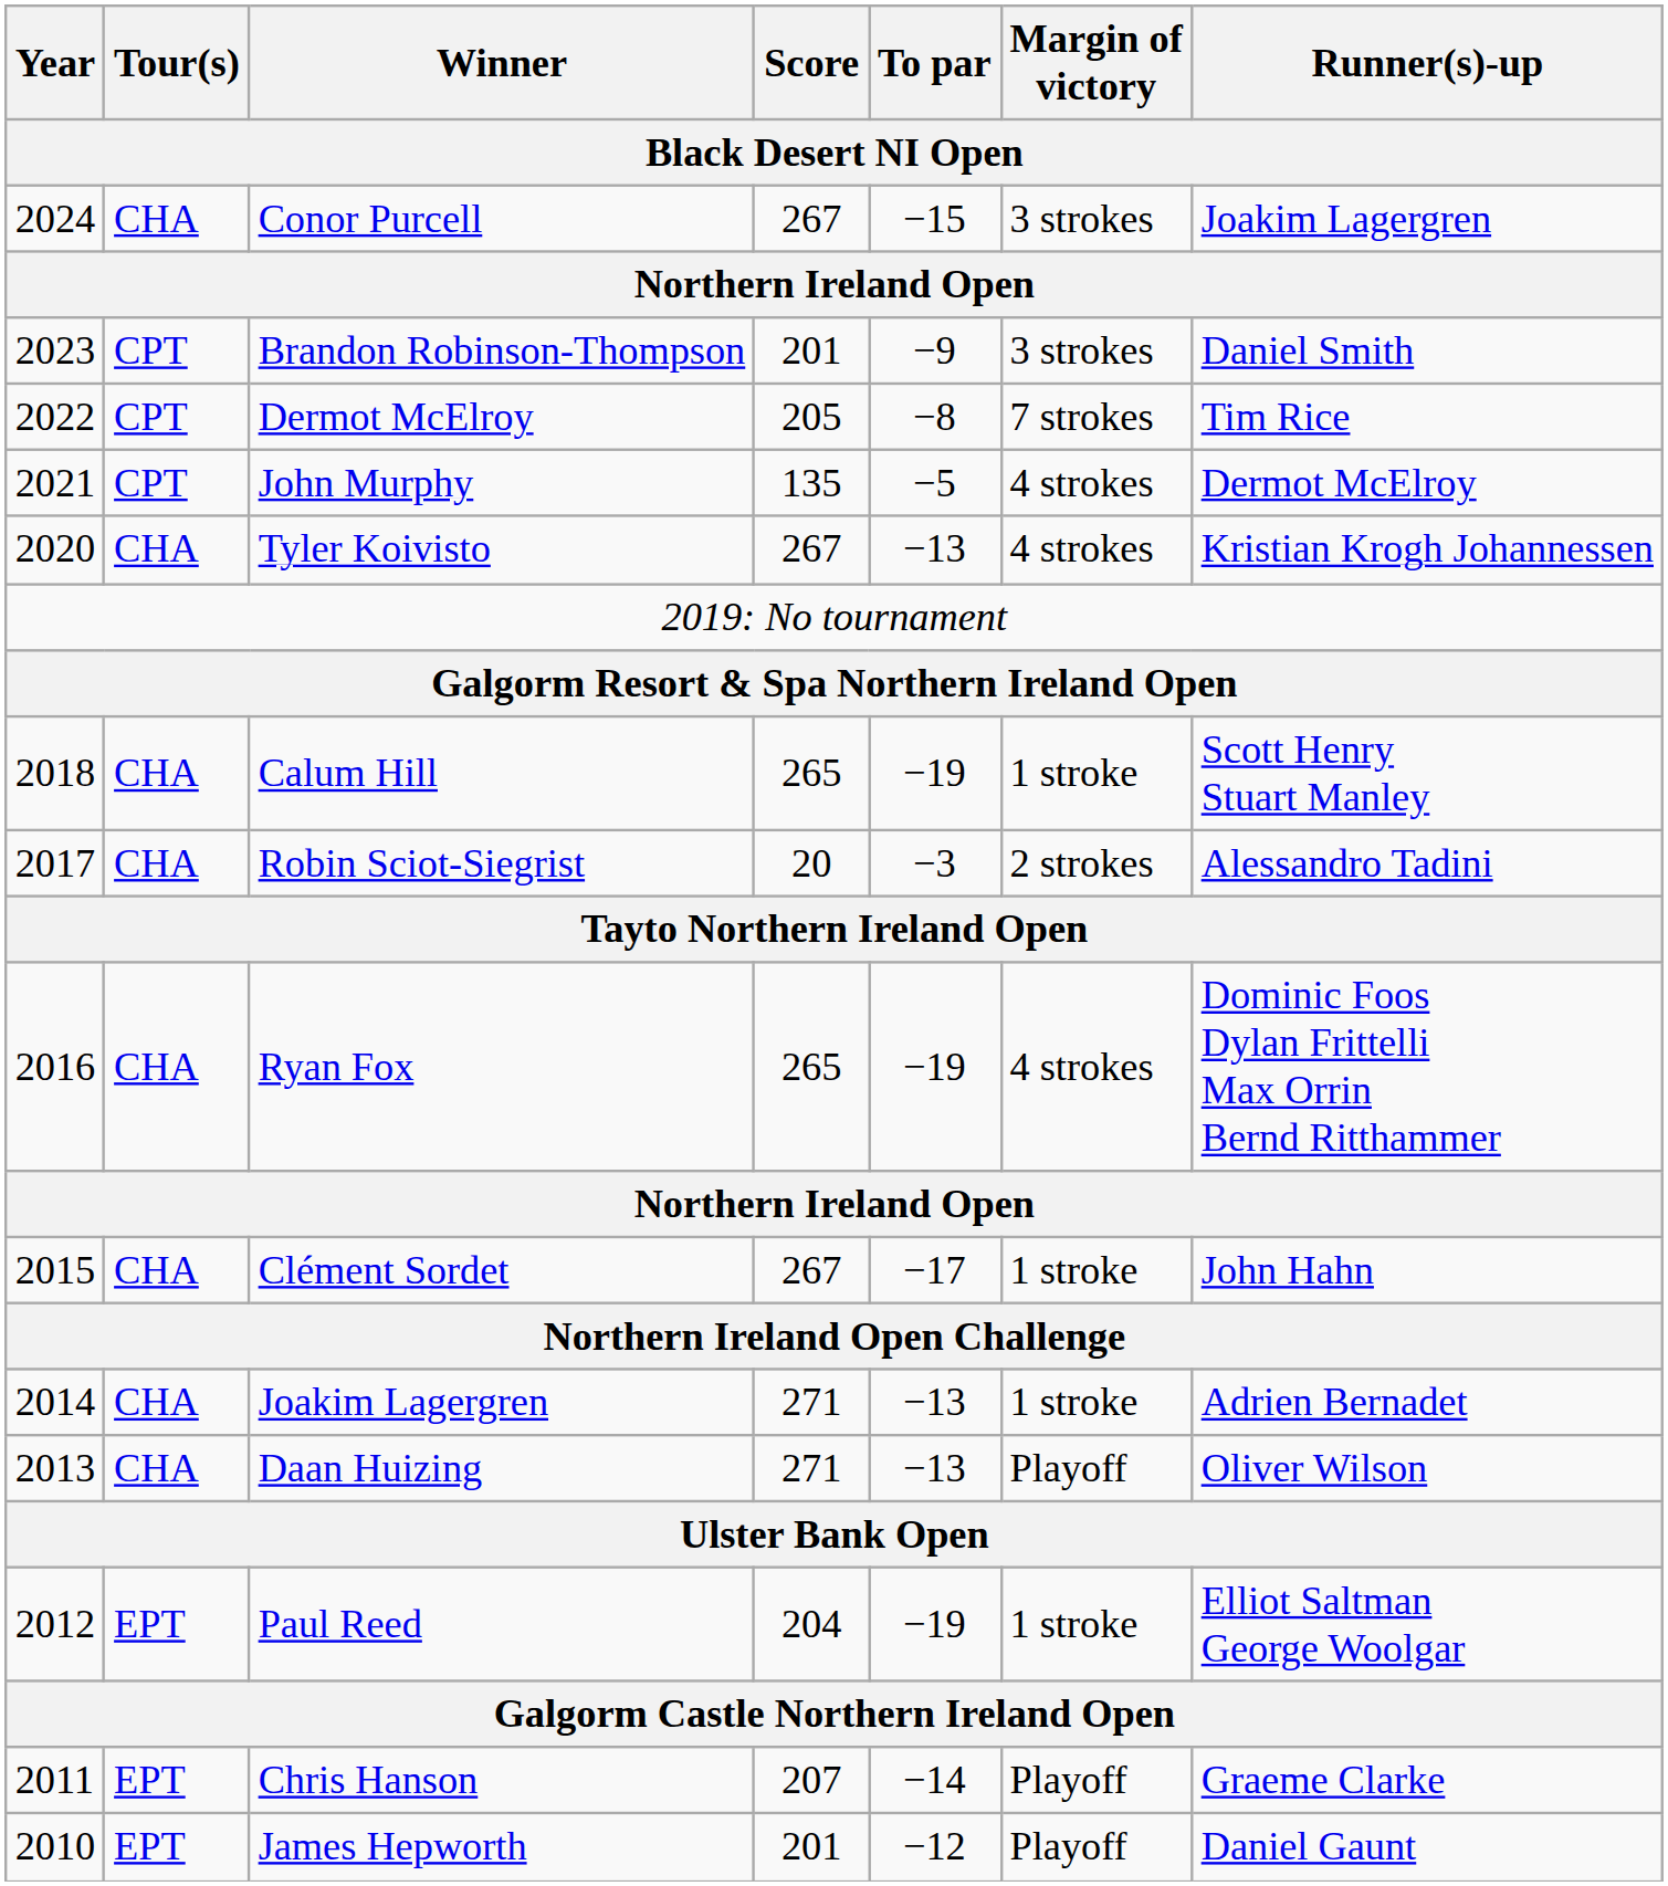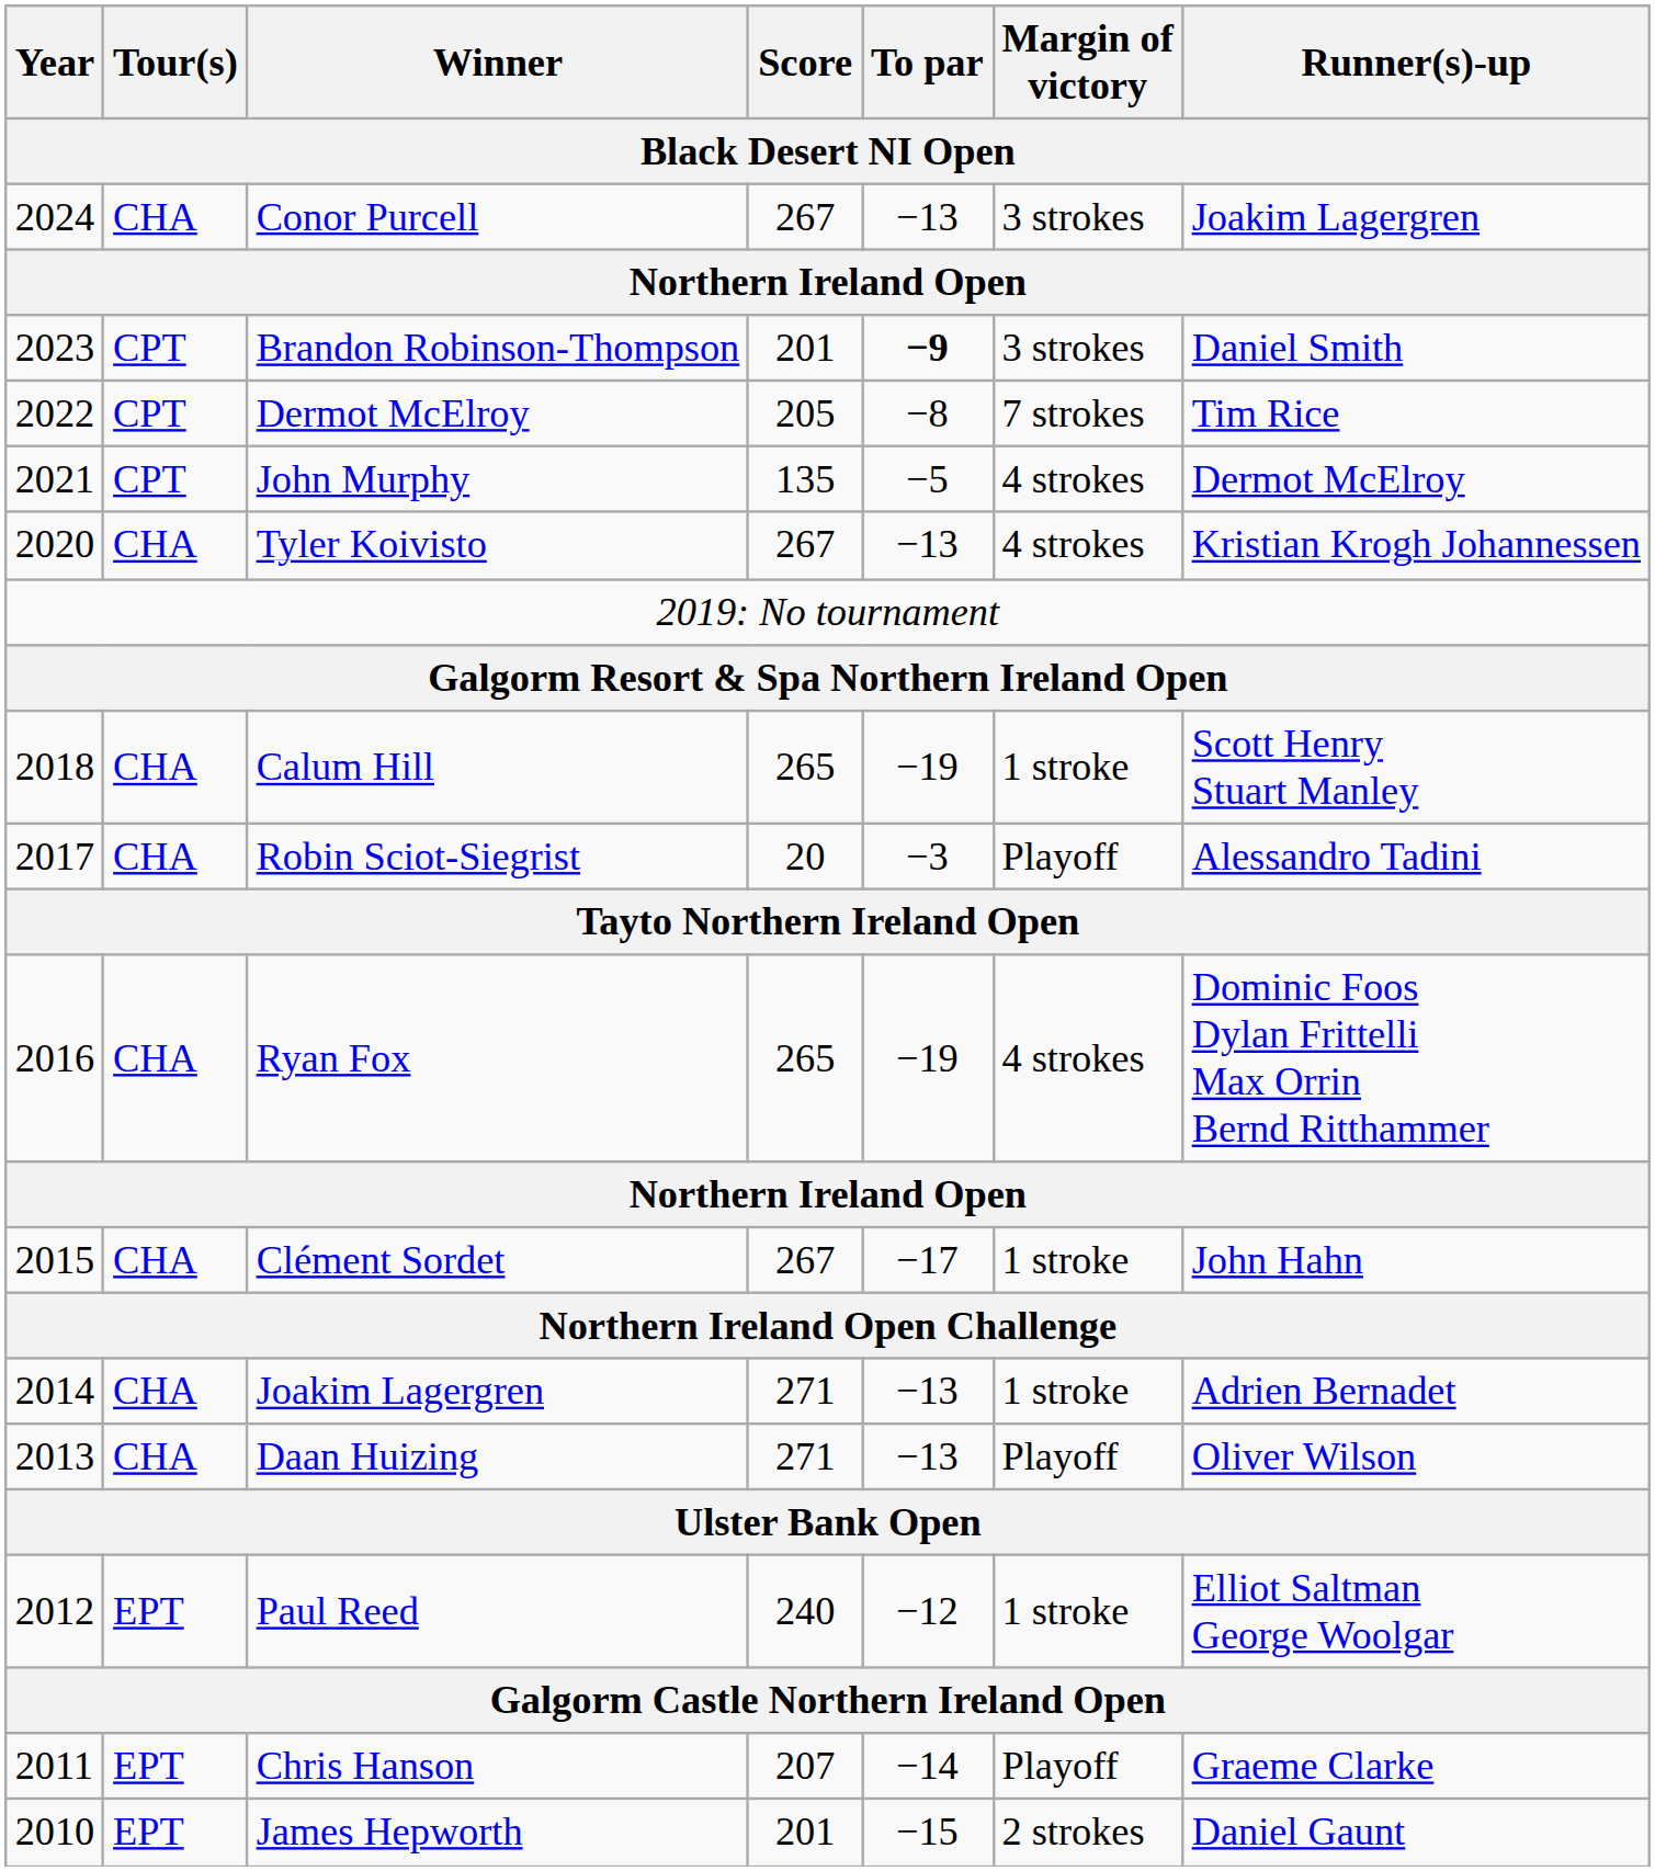 <table class=wikitable style="font-size:95%">
 <tr>
 <th>Year</th>
 <th>Tour(s)</th>
 <th>Winner</th>
 <th>Score</th>
 <th>To par</th>
 <th>Margin of<br>victory</th>
 <th>Runner(s)-up</th>
 </tr>
 <tr>
 <th colspan=7>Black Desert NI Open</th>
 </tr>
 <tr>
 <td>2024</td>
 <td><a href='#'>CHA</a></td>
 <td> <a href='#'>Conor Purcell</a></td>
 <td align=center>267</td>
-<td align=center>−15</td>
+<td align=center>−13</td>
 <td>3 strokes</td>
 <td> <a href='#'>Joakim Lagergren</a></td>
 </tr>
 <tr>
 <th colspan=7>Northern Ireland Open</th>
 </tr>
 <tr>
 <td>2023</td>
 <td><a href='#'>CPT</a></td>
 <td> <a href='#'>Brandon Robinson-Thompson</a></td>
 <td align=center>201</td>
-<td align=center>−9</td>
+<td align=center><strong>−9</strong></td>
 <td>3 strokes</td>
 <td> <a href='#'>Daniel Smith</a></td>
 </tr>
 <tr>
 <td>2022</td>
 <td><a href='#'>CPT</a></td>
 <td> <a href='#'>Dermot McElroy</a></td>
 <td align=center>205</td>
 <td align=center>−8</td>
 <td>7 strokes</td>
 <td> <a href='#'>Tim Rice</a></td>
 </tr>
 <tr>
 <td>2021</td>
 <td><a href='#'>CPT</a></td>
 <td> <a href='#'>John Murphy</a></td>
 <td align=center>135</td>
 <td align=center>−5</td>
 <td>4 strokes</td>
 <td> <a href='#'>Dermot McElroy</a></td>
 </tr>
 <tr>
 <td>2020</td>
 <td><a href='#'>CHA</a></td>
 <td> <a href='#'>Tyler Koivisto</a></td>
 <td align=center>267</td>
 <td align=center>−13</td>
 <td>4 strokes</td>
 <td> <a href='#'>Kristian Krogh Johannessen</a></td>
 </tr>
 <tr>
 <td colspan=7 align=center><em>2019: No tournament</em></td>
 </tr>
 <tr>
 <th colspan=7>Galgorm Resort & Spa Northern Ireland Open</th>
 </tr>
 <tr>
 <td>2018</td>
 <td><a href='#'>CHA</a></td>
 <td> <a href='#'>Calum Hill</a></td>
 <td align=center>265</td>
 <td align=center>−19</td>
 <td>1 stroke</td>
 <td> <a href='#'>Scott Henry</a><br> <a href='#'>Stuart Manley</a></td>
 </tr>
 <tr>
 <td>2017</td>
 <td><a href='#'>CHA</a></td>
 <td> <a href='#'>Robin Sciot-Siegrist</a></td>
 <td align=center>20</td>
 <td align=center>−3</td>
-<td>2 strokes</td>
+<td>Playoff</td>
 <td> <a href='#'>Alessandro Tadini</a></td>
 </tr>
 <tr>
 <th colspan=7>Tayto Northern Ireland Open</th>
 </tr>
 <tr>
 <td>2016</td>
 <td><a href='#'>CHA</a></td>
 <td> <a href='#'>Ryan Fox</a></td>
 <td align=center>265</td>
 <td align=center>−19</td>
 <td>4 strokes</td>
 <td> <a href='#'>Dominic Foos</a><br> <a href='#'>Dylan Frittelli</a><br> <a href='#'>Max Orrin</a><br> <a href='#'>Bernd Ritthammer</a></td>
 </tr>
 <tr>
 <th colspan=7>Northern Ireland Open</th>
 </tr>
 <tr>
 <td>2015</td>
 <td><a href='#'>CHA</a></td>
 <td> <a href='#'>Clément Sordet</a></td>
 <td align=center>267</td>
 <td align=center>−17</td>
 <td>1 stroke</td>
 <td> <a href='#'>John Hahn</a></td>
 </tr>
 <tr>
 <th colspan=7>Northern Ireland Open Challenge</th>
 </tr>
 <tr>
 <td>2014</td>
 <td><a href='#'>CHA</a></td>
 <td> <a href='#'>Joakim Lagergren</a></td>
 <td align=center>271</td>
 <td align=center>−13</td>
 <td>1 stroke</td>
 <td> <a href='#'>Adrien Bernadet</a></td>
 </tr>
 <tr>
 <td>2013</td>
 <td><a href='#'>CHA</a></td>
 <td> <a href='#'>Daan Huizing</a></td>
 <td align=center>271</td>
 <td align=center>−13</td>
 <td>Playoff</td>
 <td> <a href='#'>Oliver Wilson</a></td>
 </tr>
 <tr>
 <th colspan=7>Ulster Bank Open</th>
 </tr>
 <tr>
 <td>2012</td>
 <td><a href='#'>EPT</a></td>
 <td> <a href='#'>Paul Reed</a></td>
-<td align=center>204</td>
-<td align=center>−19</td>
+<td align=center>240</td>
+<td align=center>−12</td>
 <td>1 stroke</td>
 <td> <a href='#'>Elliot Saltman</a><br> <a href='#'>George Woolgar</a></td>
 </tr>
 <tr>
 <th colspan=7>Galgorm Castle Northern Ireland Open</th>
 </tr>
 <tr>
 <td>2011</td>
 <td><a href='#'>EPT</a></td>
 <td> <a href='#'>Chris Hanson</a></td>
 <td align=center>207</td>
 <td align=center>−14</td>
 <td>Playoff</td>
 <td> <a href='#'>Graeme Clarke</a></td>
 </tr>
 <tr>
 <td>2010</td>
 <td><a href='#'>EPT</a></td>
 <td> <a href='#'>James Hepworth</a></td>
 <td align=center>201</td>
-<td align=center>−12</td>
-<td>Playoff</td>
+<td align=center>−15</td>
+<td>2 strokes</td>
 <td> <a href='#'>Daniel Gaunt</a></td>
 </tr>
 </table>
